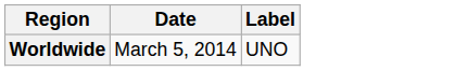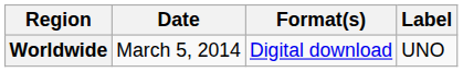 <table class="wikitable plainrowheaders">
 <tr>
 <th scope="col">Region</th>
 <th scope="col">Date</th>
+<th scope="col">Format(s)</th>
 <th scope="col">Label</th>
 </tr>
 <tr>
 <th scope="row">Worldwide</th>
 <td>March 5, 2014</td>
+<td><a href='#'>Digital download</a></td>
 <td>UNO</td>
 </tr>
 </table>
